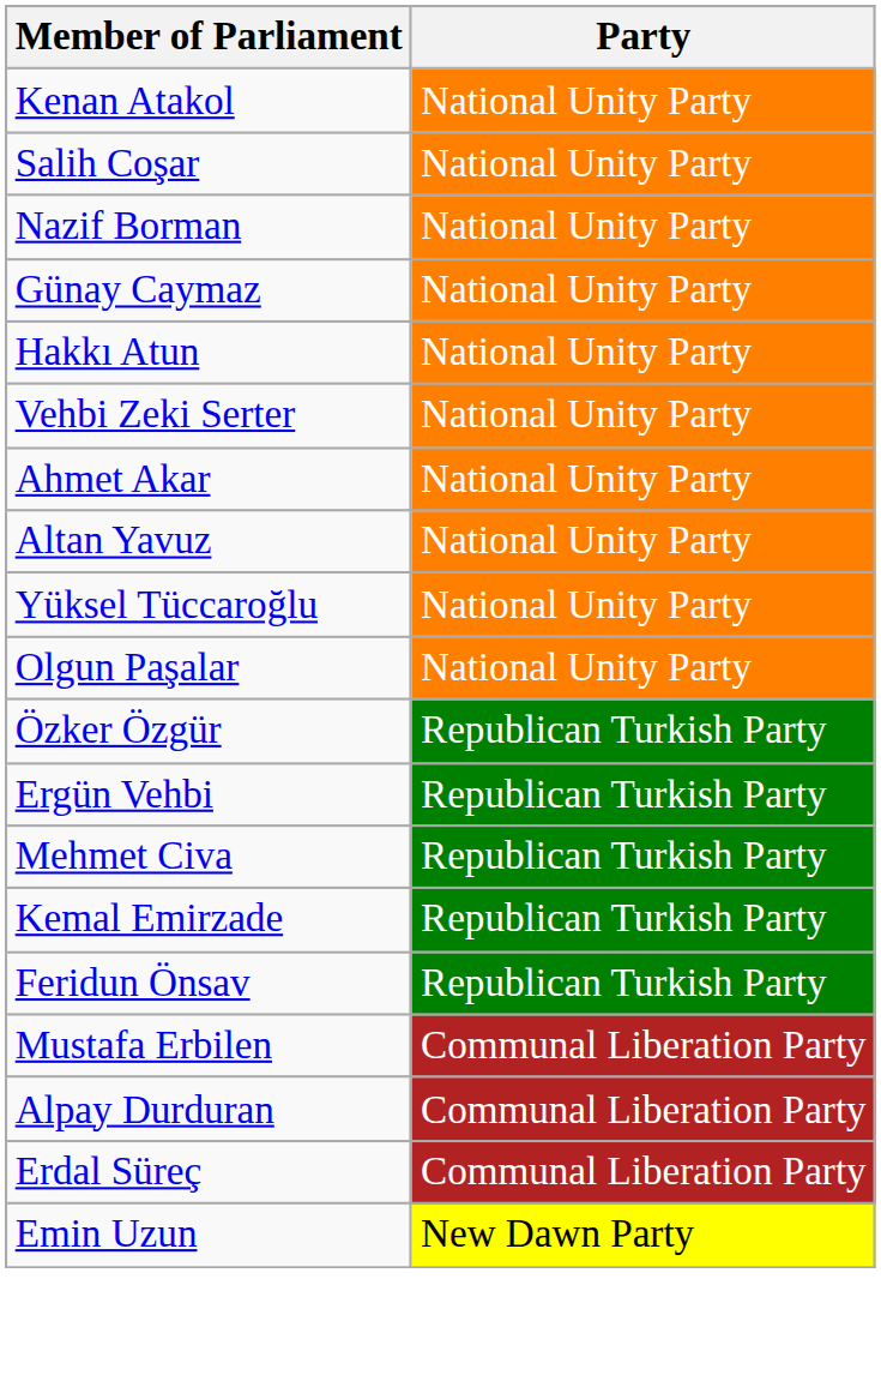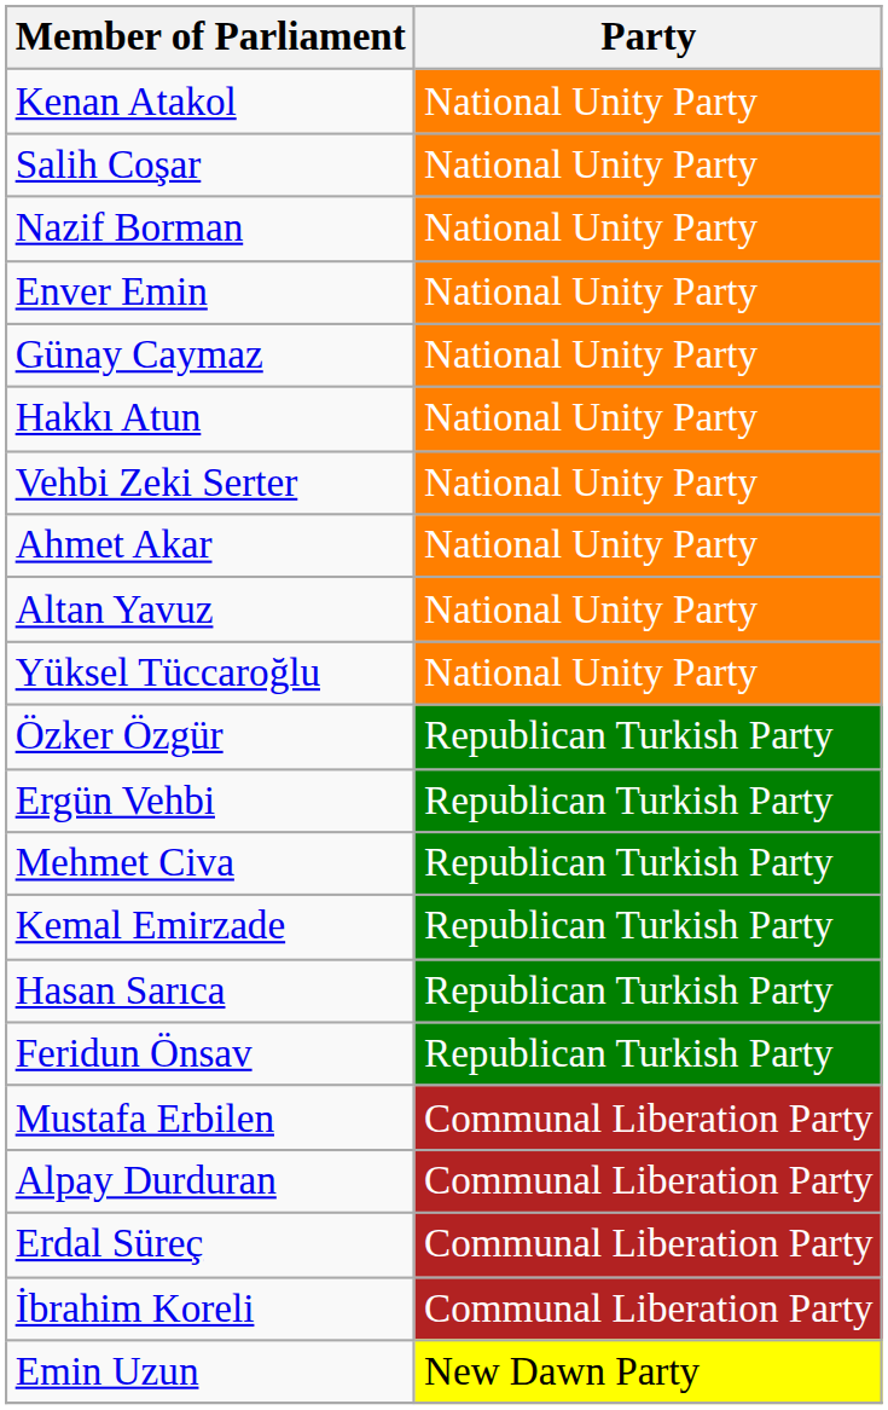 <table class="wikitable">
 <tr>
 <th>Member of Parliament</th>
 <th>Party</th>
 </tr>
 <tr>
 <td><a href='#'>Kenan Atakol</a></td>
 <td style="background:#FF7F00; color:white">National Unity Party</td>
 </tr>
 <tr>
 <td><a href='#'>Salih Coşar</a></td>
 <td style="background:#FF7F00; color:white">National Unity Party</td>
 </tr>
 <tr>
 <td><a href='#'>Nazif Borman</a></td>
+<td style="background:#FF7F00; color:white">National Unity Party</td>
+</tr>
+<tr>
+<td><a href='#'>Enver Emin</a></td>
 <td style="background:#FF7F00; color:white">National Unity Party</td>
 </tr>
 <tr>
 <td><a href='#'>Günay Caymaz</a></td>
 <td style="background:#FF7F00; color:white">National Unity Party</td>
 </tr>
 <tr>
 <td><a href='#'>Hakkı Atun</a></td>
 <td style="background:#FF7F00; color:white">National Unity Party</td>
 </tr>
 <tr>
 <td><a href='#'>Vehbi Zeki Serter</a></td>
 <td style="background:#FF7F00; color:white">National Unity Party</td>
 </tr>
 <tr>
 <td><a href='#'>Ahmet Akar</a></td>
 <td style="background:#FF7F00; color:white">National Unity Party</td>
 </tr>
 <tr>
 <td><a href='#'>Altan Yavuz</a></td>
 <td style="background:#FF7F00; color:white">National Unity Party</td>
 </tr>
 <tr>
 <td><a href='#'>Yüksel Tüccaroğlu</a></td>
 <td style="background:#FF7F00; color:white">National Unity Party</td>
 </tr>
 <tr>
-<td><a href='#'>Olgun Paşalar</a></td>
-<td style="background:#FF7F00; color:white">National Unity Party</td>
-</tr>
-<tr>
 <td><a href='#'>Özker Özgür</a></td>
 <td style="background:#008000; color:white">Republican Turkish Party</td>
 </tr>
 <tr>
 <td><a href='#'>Ergün Vehbi</a></td>
 <td style="background:#008000; color:white">Republican Turkish Party</td>
 </tr>
 <tr>
 <td><a href='#'>Mehmet Civa</a></td>
 <td style="background:#008000; color:white">Republican Turkish Party</td>
 </tr>
 <tr>
 <td><a href='#'>Kemal Emirzade</a></td>
+<td style="background:#008000; color:white">Republican Turkish Party</td>
+</tr>
+<tr>
+<td><a href='#'>Hasan Sarıca</a></td>
 <td style="background:#008000; color:white">Republican Turkish Party</td>
 </tr>
 <tr>
 <td><a href='#'>Feridun Önsav</a></td>
 <td style="background:#008000; color:white">Republican Turkish Party</td>
 </tr>
 <tr>
 <td><a href='#'>Mustafa Erbilen</a></td>
 <td style="background:#B22222; color:white">Communal Liberation Party</td>
 </tr>
 <tr>
 <td><a href='#'>Alpay Durduran</a></td>
 <td style="background:#B22222; color:white">Communal Liberation Party</td>
 </tr>
 <tr>
 <td><a href='#'>Erdal Süreç</a></td>
 <td style="background:#B22222; color:white">Communal Liberation Party</td>
 </tr>
 <tr>
+<td><a href='#'>İbrahim Koreli</a></td>
+<td style="background:#B22222; color:white">Communal Liberation Party</td>
+</tr>
+<tr>
 <td><a href='#'>Emin Uzun</a></td>
 <td style="background:#FFFF00; color:black">New Dawn Party</td>
 </tr>
 <tr>
 </tr>
 </table>
